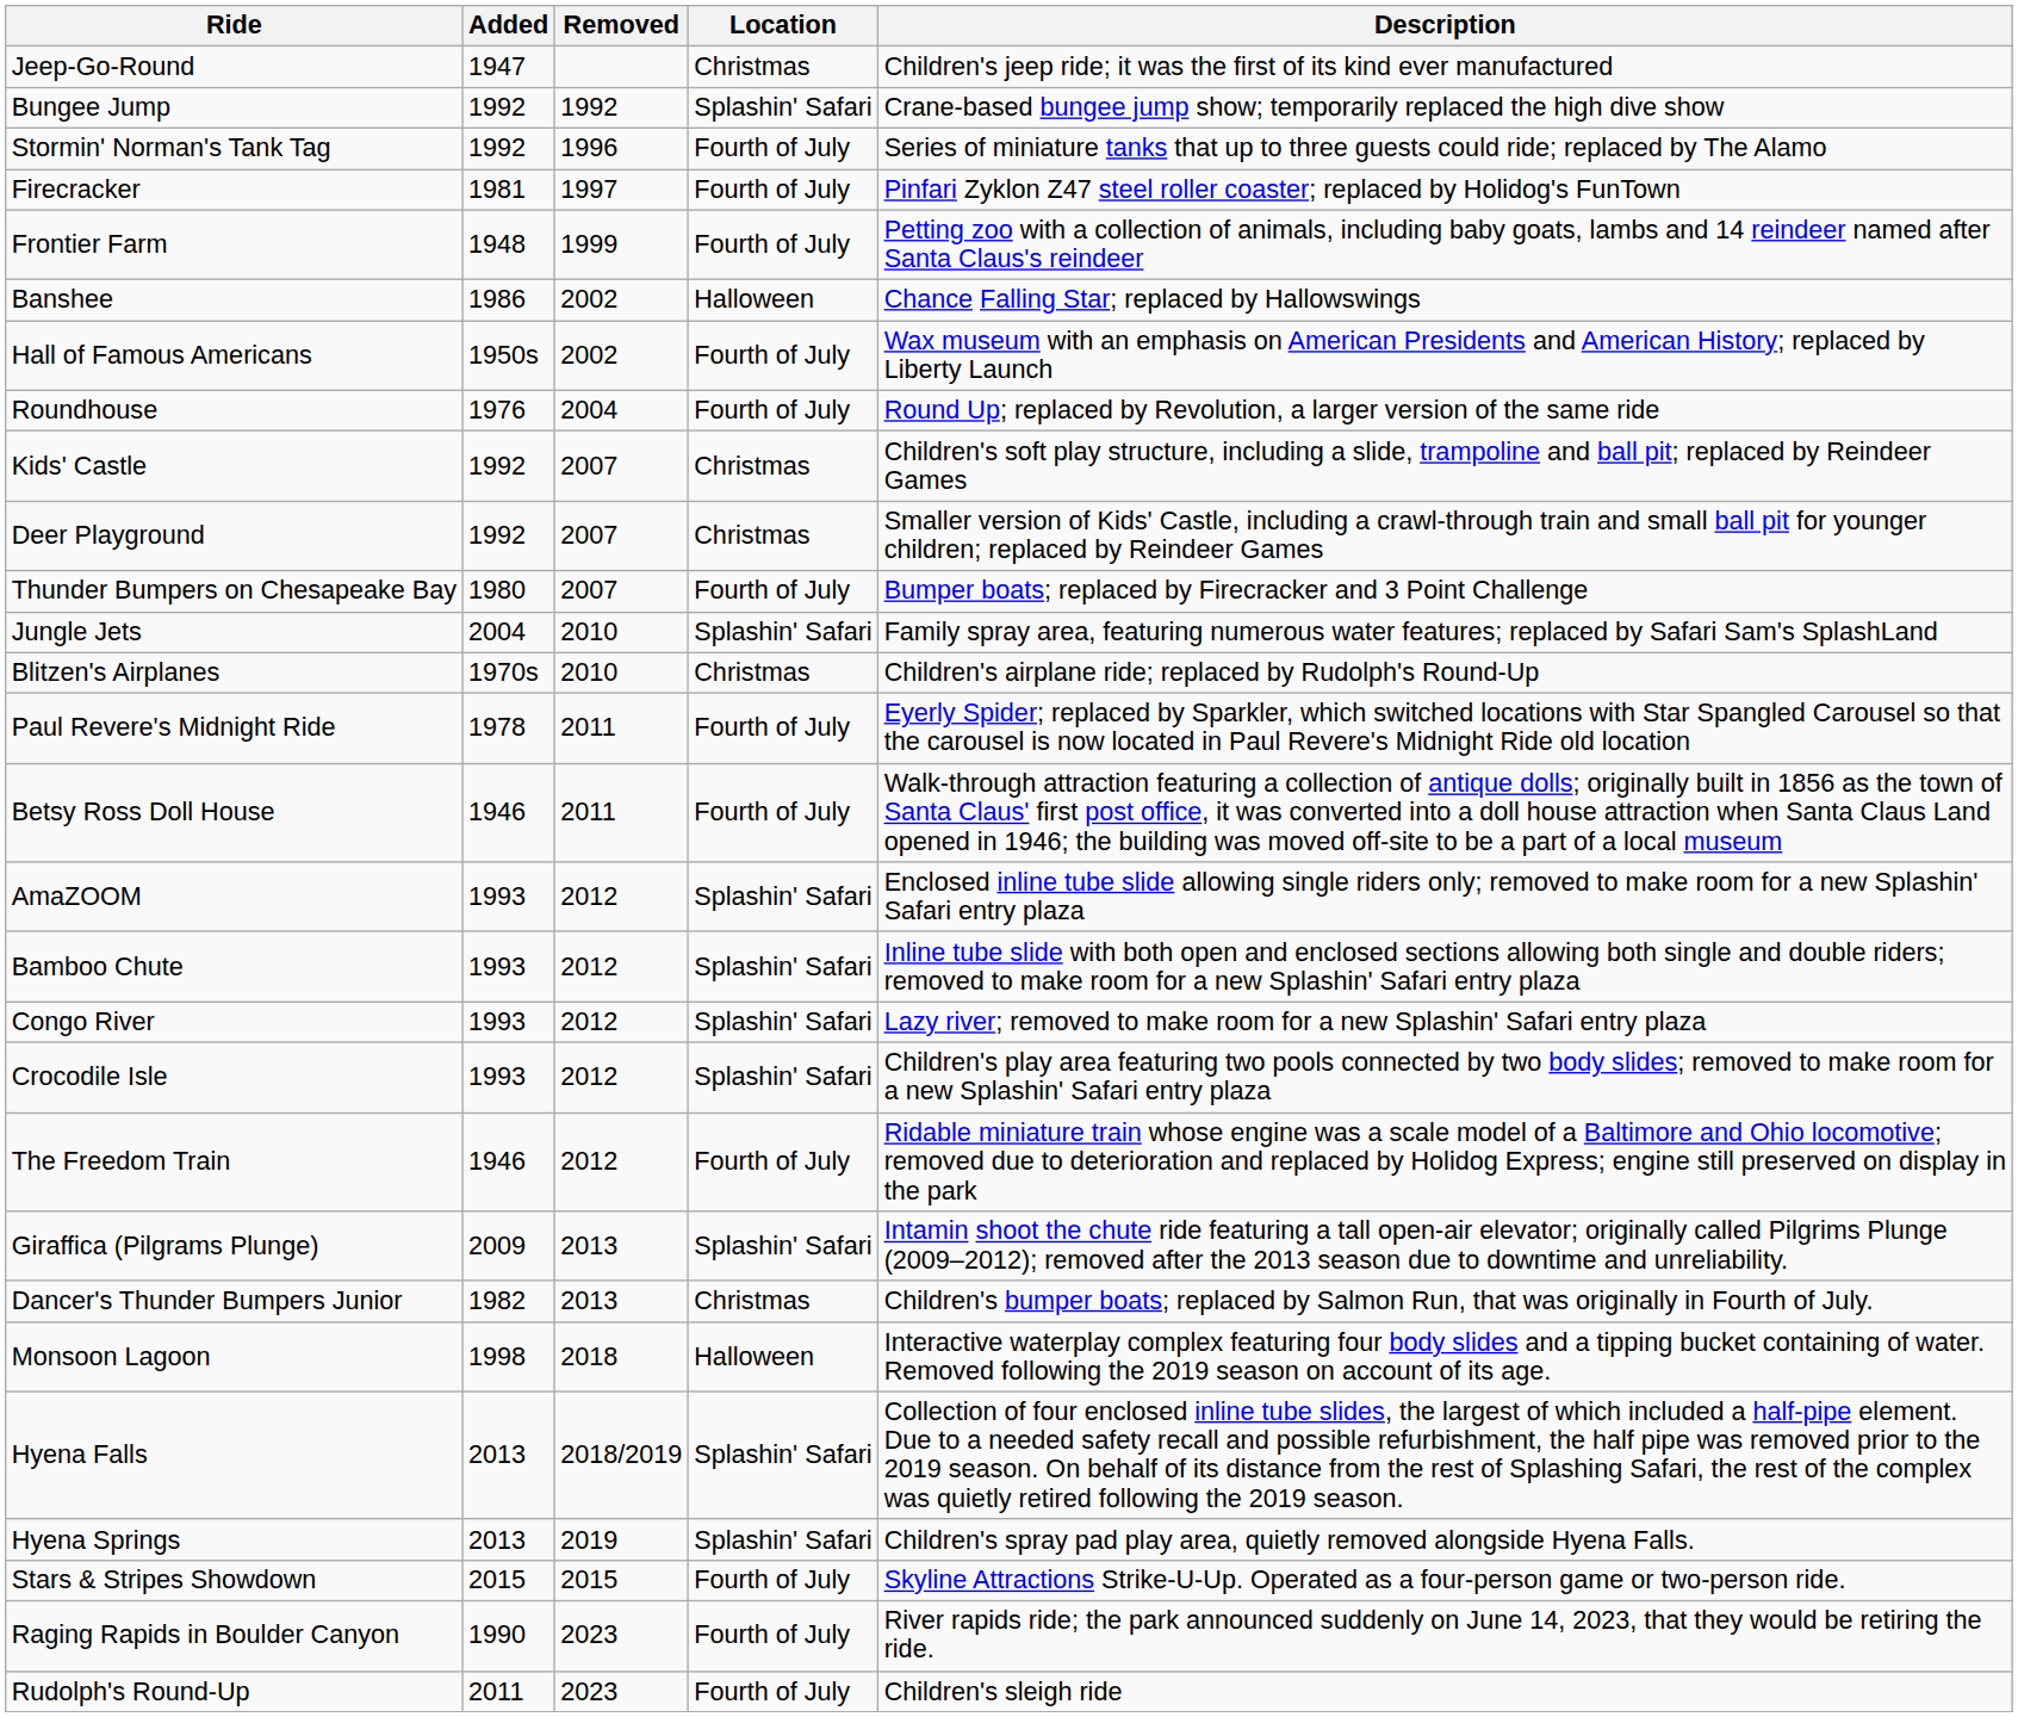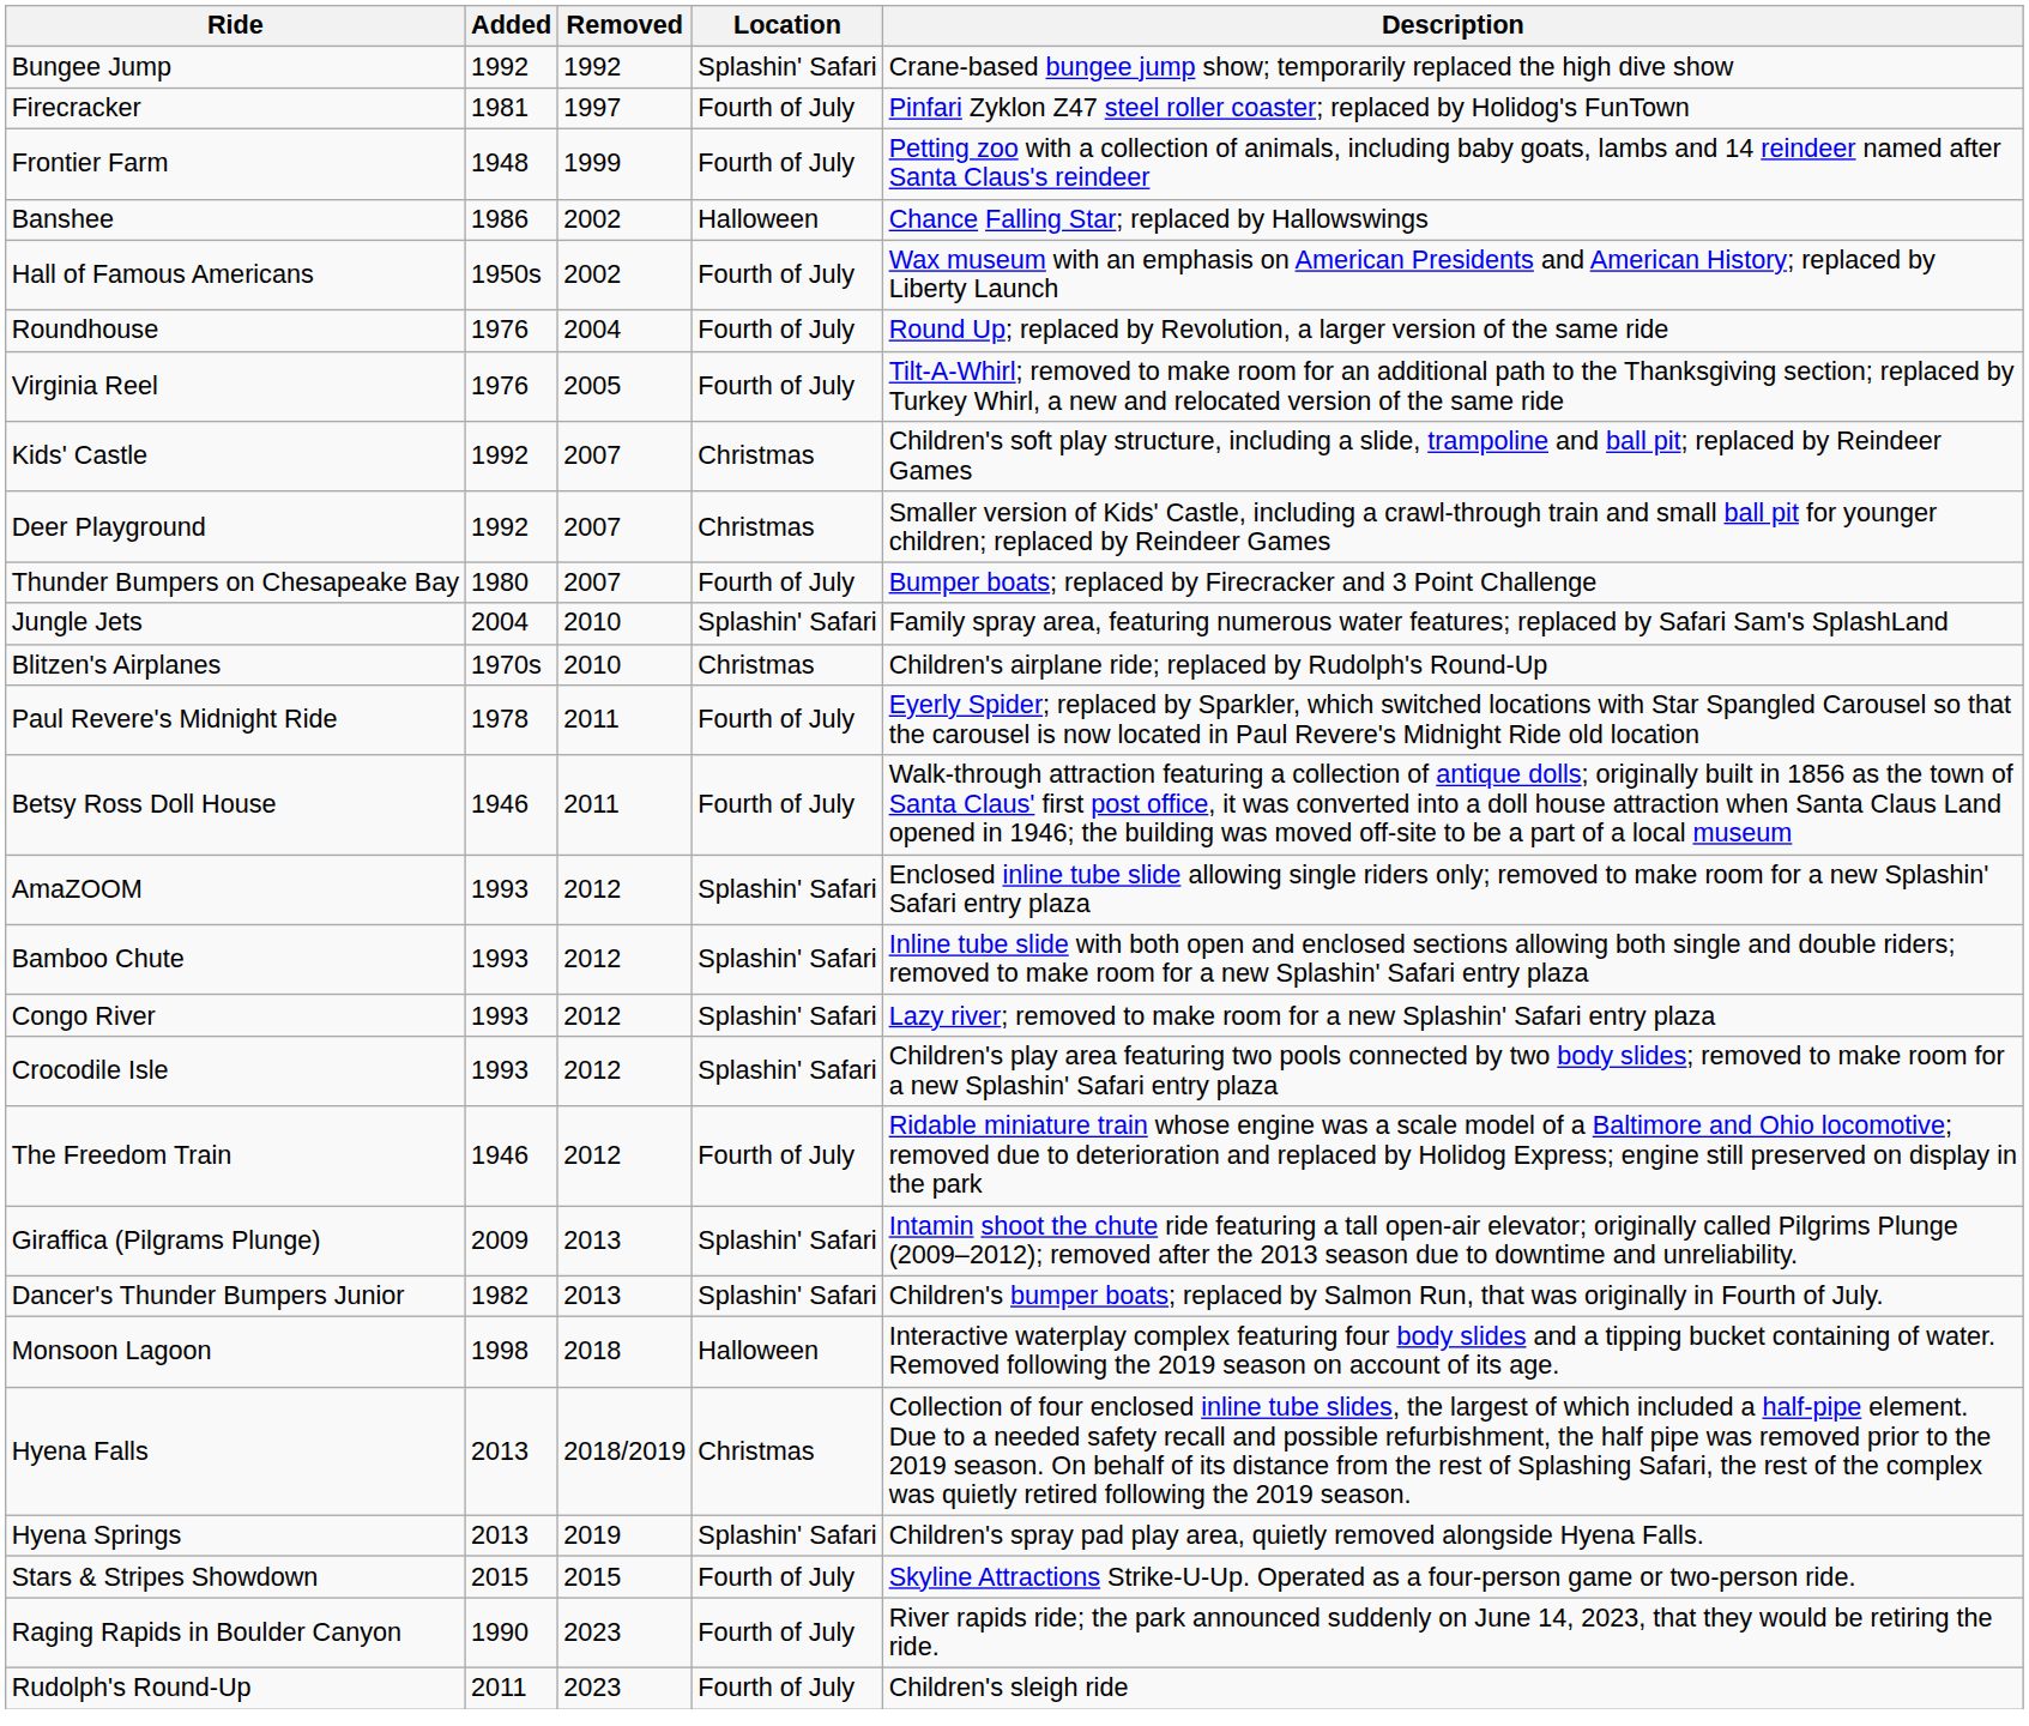 <table class="wikitable sortable">
 <tr>
 <th scope="col">Ride</th>
 <th scope="col">Added</th>
 <th scope="col">Removed</th>
 <th scope="col">Location</th>
 <th scope="col" class="unsortable">Description</th>
 </tr>
 <tr>
-<td>Jeep-Go-Round</td>
-<td>1947</td>
-<td></td>
-<td>Christmas</td>
-<td>Children's jeep ride; it was the first of its kind ever manufactured</td>
-</tr>
-<tr>
 <td>Bungee Jump</td>
 <td>1992</td>
 <td>1992</td>
 <td>Splashin' Safari</td>
 <td>Crane-based <a href='#'>bungee jump</a> show; temporarily replaced the high dive show</td>
-</tr>
-<tr>
-<td>Stormin' Norman's Tank Tag</td>
-<td style=white-space:nowrap>1992</td>
-<td style=white-space:nowrap>1996</td>
-<td>Fourth of July</td>
-<td>Series of miniature <a href='#'>tanks</a> that up to three guests could ride; replaced by The Alamo</td>
 </tr>
 <tr>
 <td>Firecracker</td>
 <td>1981</td>
 <td>1997</td>
 <td>Fourth of July</td>
 <td><a href='#'>Pinfari</a> Zyklon Z47 <a href='#'>steel roller coaster</a>; replaced by Holidog's FunTown</td>
 </tr>
 <tr>
 <td>Frontier Farm</td>
 <td>1948</td>
 <td>1999</td>
 <td>Fourth of July</td>
 <td><a href='#'>Petting zoo</a> with a collection of animals, including baby goats, lambs and 14 <a href='#'>reindeer</a> named after <a href='#'>Santa Claus's reindeer</a></td>
 </tr>
 <tr>
 <td>Banshee</td>
 <td>1986</td>
 <td>2002</td>
 <td>Halloween</td>
 <td><a href='#'>Chance</a> <a href='#'>Falling Star</a>; replaced by Hallowswings</td>
 </tr>
 <tr>
 <td>Hall of Famous Americans</td>
 <td>1950s</td>
 <td>2002</td>
 <td>Fourth of July</td>
 <td><a href='#'>Wax museum</a> with an emphasis on <a href='#'>American Presidents</a> and <a href='#'>American History</a>; replaced by Liberty Launch</td>
 </tr>
 <tr>
 <td>Roundhouse</td>
 <td>1976</td>
 <td>2004</td>
 <td>Fourth of July</td>
 <td><a href='#'>Round Up</a>; replaced by Revolution, a larger version of the same ride</td>
+</tr>
+<tr>
+<td>Virginia Reel</td>
+<td>1976</td>
+<td>2005</td>
+<td>Fourth of July</td>
+<td><a href='#'>Tilt-A-Whirl</a>; removed to make room for an additional path to the Thanksgiving section; replaced by Turkey Whirl, a new and relocated version of the same ride</td>
 </tr>
 <tr>
 <td>Kids' Castle</td>
 <td>1992</td>
 <td>2007</td>
 <td>Christmas</td>
 <td>Children's soft play structure, including a slide, <a href='#'>trampoline</a> and <a href='#'>ball pit</a>; replaced by Reindeer Games</td>
 </tr>
 <tr>
 <td>Deer Playground</td>
 <td>1992</td>
 <td>2007</td>
 <td>Christmas</td>
 <td>Smaller version of Kids' Castle, including a crawl-through train and small <a href='#'>ball pit</a> for younger children; replaced by Reindeer Games</td>
 </tr>
 <tr>
 <td style=white-space:nowrap>Thunder Bumpers on Chesapeake Bay</td>
 <td>1980</td>
 <td>2007</td>
 <td>Fourth of July</td>
 <td><a href='#'>Bumper boats</a>; replaced by Firecracker and 3 Point Challenge</td>
 </tr>
 <tr>
 <td>Jungle Jets</td>
 <td>2004</td>
 <td>2010</td>
 <td style=white-space:nowrap>Splashin' Safari</td>
 <td>Family spray area, featuring numerous water features; replaced by Safari Sam's SplashLand</td>
 </tr>
 <tr>
 <td>Blitzen's Airplanes</td>
 <td>1970s</td>
 <td>2010</td>
 <td>Christmas</td>
 <td>Children's airplane ride; replaced by Rudolph's Round-Up</td>
 </tr>
 <tr>
 <td>Paul Revere's Midnight Ride</td>
 <td>1978</td>
 <td>2011</td>
 <td>Fourth of July</td>
 <td><a href='#'>Eyerly Spider</a>; replaced by Sparkler, which switched locations with Star Spangled Carousel so that the carousel is now located in Paul Revere's Midnight Ride old location</td>
 </tr>
 <tr>
 <td>Betsy Ross Doll House</td>
 <td>1946</td>
 <td>2011</td>
 <td>Fourth of July</td>
 <td>Walk-through attraction featuring a collection of <a href='#'>antique dolls</a>; originally built in 1856 as the town of <a href='#'>Santa Claus'</a> first <a href='#'>post office</a>, it was converted into a doll house attraction when Santa Claus Land opened in 1946; the building was moved off-site to be a part of a local <a href='#'>museum</a></td>
 </tr>
 <tr>
 <td>AmaZOOM</td>
 <td>1993</td>
 <td>2012</td>
 <td>Splashin' Safari</td>
 <td>Enclosed <a href='#'>inline tube slide</a> allowing single riders only; removed to make room for a new Splashin' Safari entry plaza</td>
 </tr>
 <tr>
 <td>Bamboo Chute</td>
 <td>1993</td>
 <td>2012</td>
 <td>Splashin' Safari</td>
 <td><a href='#'>Inline tube slide</a> with both open and enclosed sections allowing both single and double riders; removed to make room for a new Splashin' Safari entry plaza</td>
 </tr>
 <tr>
 <td>Congo River</td>
 <td>1993</td>
 <td>2012</td>
 <td>Splashin' Safari</td>
 <td><a href='#'>Lazy river</a>; removed to make room for a new Splashin' Safari entry plaza</td>
 </tr>
 <tr>
 <td>Crocodile Isle</td>
 <td>1993</td>
 <td>2012</td>
 <td>Splashin' Safari</td>
 <td>Children's play area featuring two pools connected by two <a href='#'>body slides</a>; removed to make room for a new Splashin' Safari entry plaza</td>
 </tr>
 <tr>
 <td>The Freedom Train</td>
 <td>1946</td>
 <td>2012</td>
 <td>Fourth of July</td>
 <td><a href='#'>Ridable miniature train</a> whose engine was a  scale model of a <a href='#'>Baltimore and Ohio locomotive</a>; removed due to deterioration and replaced by Holidog Express; engine still preserved on display in the park</td>
 </tr>
 <tr>
 <td>Giraffica (Pilgrams Plunge)</td>
 <td>2009</td>
 <td>2013</td>
 <td>Splashin' Safari</td>
 <td><a href='#'>Intamin</a> <a href='#'>shoot the chute</a> ride featuring a  tall open-air elevator; originally called Pilgrims Plunge (2009–2012); removed after the 2013 season due to downtime and unreliability.</td>
 </tr>
 <tr>
 <td>Dancer's Thunder Bumpers Junior</td>
 <td>1982</td>
 <td>2013</td>
-<td>Christmas</td>
+<td>Splashin' Safari</td>
 <td>Children's <a href='#'>bumper boats</a>; replaced by Salmon Run, that was originally in Fourth of July.</td>
 </tr>
 <tr>
 <td>Monsoon Lagoon</td>
 <td>1998</td>
 <td>2018</td>
 <td>Halloween</td>
 <td>Interactive waterplay complex featuring four <a href='#'>body slides</a> and a tipping bucket containing  of water. Removed following the 2019 season on account of its age.</td>
 </tr>
 <tr>
 <td>Hyena Falls</td>
 <td>2013</td>
 <td>2018/2019</td>
-<td>Splashin' Safari</td>
+<td>Christmas</td>
 <td>Collection of four enclosed <a href='#'>inline tube slides</a>, the largest of which included a <a href='#'>half-pipe</a> element. Due to a needed safety recall and possible refurbishment, the half pipe was removed prior to the 2019 season. On behalf of its distance from the rest of Splashing Safari, the rest of the complex was quietly retired following the 2019 season.</td>
 </tr>
 <tr>
 <td>Hyena Springs</td>
 <td>2013</td>
 <td>2019</td>
 <td>Splashin' Safari</td>
 <td>Children's spray pad play area, quietly removed alongside Hyena Falls.</td>
 </tr>
 <tr>
 <td>Stars & Stripes Showdown</td>
 <td>2015</td>
 <td>2015</td>
 <td>Fourth of July</td>
 <td><a href='#'>Skyline Attractions</a> Strike-U-Up. Operated as a four-person game or two-person ride.</td>
 </tr>
 <tr>
 <td>Raging Rapids in Boulder Canyon</td>
 <td>1990</td>
 <td>2023</td>
 <td>Fourth of July</td>
 <td>River rapids ride; the park announced suddenly on June 14, 2023, that they would be retiring the ride.</td>
 </tr>
 <tr>
 <td>Rudolph's Round-Up</td>
 <td>2011</td>
 <td>2023</td>
 <td>Fourth of July</td>
 <td>Children's sleigh ride</td>
 </tr>
 </table>
